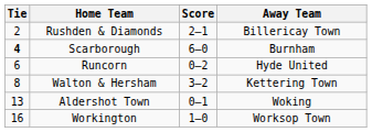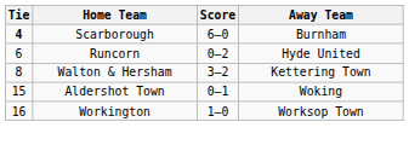 <table class="wikitable" style="text-align:center;">
 <tr>
 <th width=20>Tie</th>
 <th width=175>Home Team</th>
 <th width=20>Score</th>
 <th width=175>Away Team</th>
-</tr>
-<tr>
-<td>2</td>
-<td>Rushden & Diamonds</td>
-<td>2–1</td>
-<td>Billericay Town</td>
 </tr>
 <tr>
 <td><strong>4</strong></td>
 <td>Scarborough</td>
 <td>6–0</td>
 <td>Burnham</td>
 </tr>
 <tr>
 <td>6</td>
 <td>Runcorn</td>
 <td>0–2</td>
 <td>Hyde United</td>
 </tr>
 <tr>
 <td>8</td>
 <td>Walton & Hersham</td>
 <td>3–2</td>
 <td>Kettering Town</td>
 </tr>
 <tr>
-<td>13</td>
+<td>15</td>
 <td>Aldershot Town</td>
 <td>0–1</td>
 <td>Woking</td>
 </tr>
 <tr>
 <td>16</td>
 <td>Workington</td>
 <td>1–0</td>
 <td>Worksop Town</td>
 </tr>
 </table>
